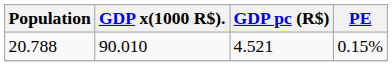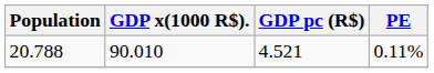 <table class="wikitable" border="1">
 <tr>
 <th>Population</th>
 <th><a href='#'>GDP</a> x(1000 R$).</th>
 <th><a href='#'>GDP pc</a> (R$)</th>
 <th><a href='#'>PE</a></th>
 </tr>
 <tr>
 <td>20.788</td>
 <td>90.010</td>
 <td>4.521</td>
-<td>0.15%</td>
+<td>0.11%</td>
 </tr>
 <tr>
 </tr>
 </table>
